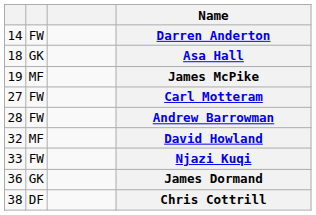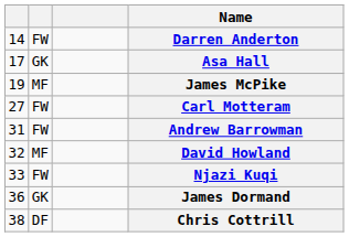 <table class="wikitable plainrowheaders" style="text-align:center;">
 <tr>
 <th scope="col"></th>
 <th scope="col"></th>
 <th scope="col" style="width:5em;"></th>
 <th scope="col" style="width:15em;">Name</th>
 </tr>
 <tr>
 <td>14</td>
 <td>FW</td>
 <td></td>
 <th scope="row"><a href='#'>Darren Anderton</a> </th>
 </tr>
 <tr>
-<td>18</td>
+<td>17</td>
 <td>GK</td>
 <td></td>
 <th scope="row"><a href='#'>Asa Hall</a></th>
 </tr>
 <tr>
 <td>19</td>
 <td>MF</td>
 <td></td>
 <th scope="row">James McPike</th>
 </tr>
 <tr>
 <td>27</td>
 <td>FW</td>
 <td></td>
 <th scope="row"><a href='#'>Carl Motteram</a></th>
 </tr>
 <tr>
-<td>28</td>
+<td>31</td>
 <td>FW</td>
 <td></td>
 <th scope="row"><a href='#'>Andrew Barrowman</a> </th>
 </tr>
 <tr>
 <td>32</td>
 <td>MF</td>
 <td></td>
 <th scope="row"><a href='#'>David Howland</a></th>
 </tr>
 <tr>
 <td>33</td>
 <td>FW</td>
 <td></td>
 <th scope="row"><a href='#'>Njazi Kuqi</a></th>
 </tr>
 <tr>
 <td>36</td>
 <td>GK</td>
 <td></td>
 <th scope="row">James Dormand</th>
 </tr>
 <tr>
 <td>38</td>
 <td>DF</td>
 <td></td>
 <th scope="row">Chris Cottrill</th>
 </tr>
 </table>
